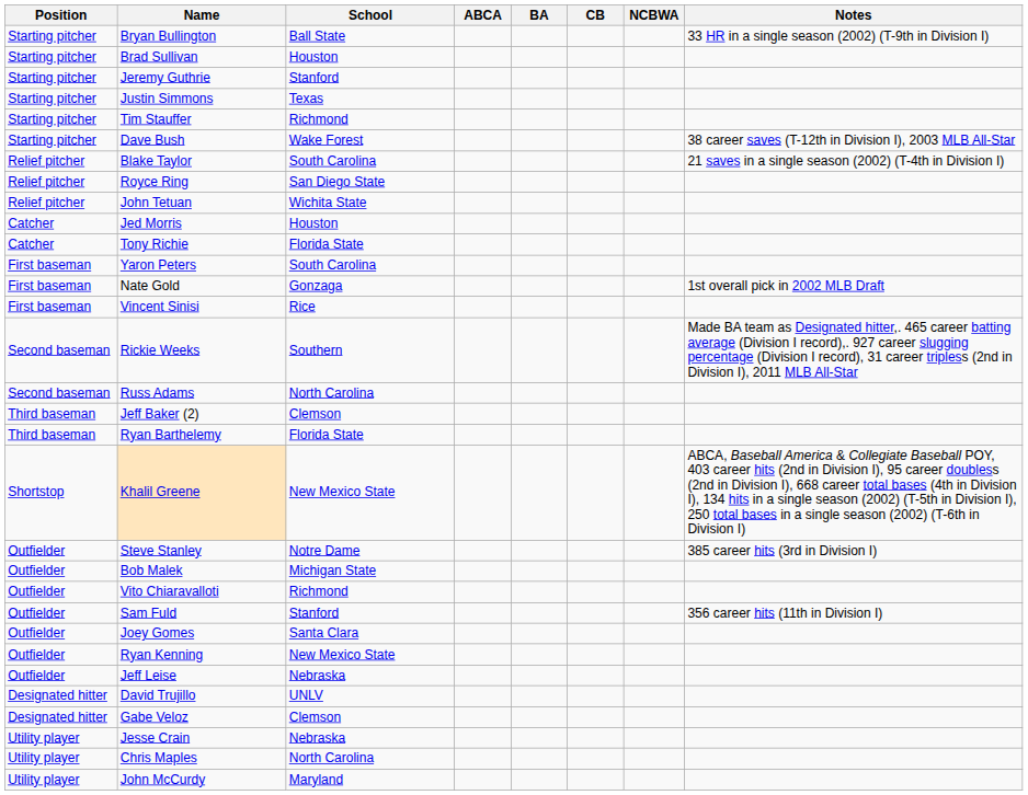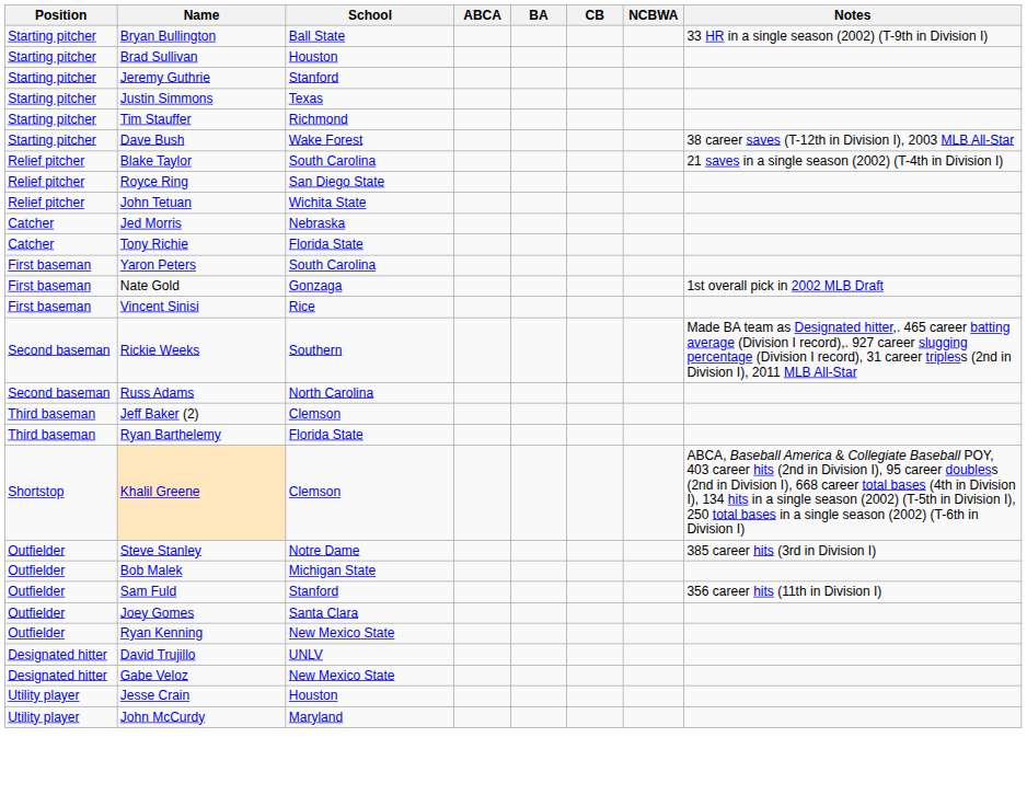 <table class="wikitable sortable" style="width:98%;">
 <tr>
 <th width=10%>Position</th>
 <th width=15%>Name</th>
 <th width=15%>School</th>
 <th width=5%>ABCA</th>
 <th width=5%>BA</th>
 <th width=5%>CB</th>
 <th width=5%>NCBWA</th>
 <th width=30% class="unsortable">Notes</th>
 </tr>
 <tr>
 <td><a href='#'>Starting pitcher</a></td>
 <td><a href='#'>Bryan Bullington</a></td>
 <td><a href='#'>Ball State</a></td>
 <td></td>
 <td></td>
 <td></td>
 <td></td>
 <td>33 <a href='#'>HR</a> in a single season (2002) (T-9th in Division I)</td>
 </tr>
 <tr>
 <td><a href='#'>Starting pitcher</a></td>
 <td><a href='#'>Brad Sullivan</a></td>
 <td><a href='#'>Houston</a></td>
 <td></td>
 <td></td>
 <td></td>
 <td></td>
 <td></td>
 </tr>
 <tr>
 <td><a href='#'>Starting pitcher</a></td>
 <td><a href='#'>Jeremy Guthrie</a></td>
 <td><a href='#'>Stanford</a></td>
 <td></td>
 <td></td>
 <td></td>
 <td></td>
 <td></td>
 </tr>
 <tr>
 <td><a href='#'>Starting pitcher</a></td>
 <td><a href='#'>Justin Simmons</a></td>
 <td><a href='#'>Texas</a></td>
 <td></td>
 <td></td>
 <td></td>
 <td></td>
 <td></td>
 </tr>
 <tr>
 <td><a href='#'>Starting pitcher</a></td>
 <td><a href='#'>Tim Stauffer</a></td>
 <td><a href='#'>Richmond</a></td>
 <td></td>
 <td></td>
 <td></td>
 <td></td>
 <td></td>
 </tr>
 <tr>
 <td><a href='#'>Starting pitcher</a></td>
 <td><a href='#'>Dave Bush</a></td>
 <td><a href='#'>Wake Forest</a></td>
 <td></td>
 <td></td>
 <td></td>
 <td></td>
 <td>38 career <a href='#'>saves</a> (T-12th in Division I), 2003 <a href='#'>MLB All-Star</a></td>
 </tr>
 <tr>
 <td><a href='#'>Relief pitcher</a></td>
 <td><a href='#'>Blake Taylor</a></td>
 <td><a href='#'>South Carolina</a></td>
 <td></td>
 <td></td>
 <td></td>
 <td></td>
 <td>21 <a href='#'>saves</a> in a single season (2002) (T-4th in Division I)</td>
 </tr>
 <tr>
 <td><a href='#'>Relief pitcher</a></td>
 <td><a href='#'>Royce Ring</a></td>
 <td><a href='#'>San Diego State</a></td>
 <td></td>
 <td></td>
 <td></td>
 <td></td>
 <td></td>
 </tr>
 <tr>
 <td><a href='#'>Relief pitcher</a></td>
 <td><a href='#'>John Tetuan</a></td>
 <td><a href='#'>Wichita State</a></td>
 <td></td>
 <td></td>
 <td></td>
 <td></td>
 <td></td>
 </tr>
 <tr>
 <td><a href='#'>Catcher</a></td>
 <td><a href='#'>Jed Morris</a></td>
-<td><a href='#'>Houston</a></td>
+<td><a href='#'>Nebraska</a></td>
 <td></td>
 <td></td>
 <td></td>
 <td></td>
 <td></td>
 </tr>
 <tr>
 <td><a href='#'>Catcher</a></td>
 <td><a href='#'>Tony Richie</a></td>
 <td><a href='#'>Florida State</a></td>
 <td></td>
 <td></td>
 <td></td>
 <td></td>
 <td></td>
 </tr>
 <tr>
 <td><a href='#'>First baseman</a></td>
 <td><a href='#'>Yaron Peters</a></td>
 <td><a href='#'>South Carolina</a></td>
 <td></td>
 <td></td>
 <td></td>
 <td></td>
 <td></td>
 </tr>
 <tr>
 <td><a href='#'>First baseman</a></td>
 <td>Nate Gold</td>
 <td><a href='#'>Gonzaga</a></td>
 <td></td>
 <td></td>
 <td></td>
 <td></td>
 <td>1st overall pick in <a href='#'>2002 MLB Draft</a></td>
 </tr>
 <tr>
 <td><a href='#'>First baseman</a></td>
 <td><a href='#'>Vincent Sinisi</a></td>
 <td><a href='#'>Rice</a></td>
 <td></td>
 <td></td>
 <td></td>
 <td></td>
 <td></td>
 </tr>
 <tr>
 <td><a href='#'>Second baseman</a></td>
 <td><a href='#'>Rickie Weeks</a></td>
 <td><a href='#'>Southern</a></td>
 <td></td>
 <td></td>
 <td></td>
 <td></td>
 <td>Made BA team as <a href='#'>Designated hitter</a>,. 465 career <a href='#'>batting average</a> (Division I record),. 927 career <a href='#'>slugging percentage</a> (Division I record), 31 career <a href='#'>triples</a>s (2nd in Division I), 2011 <a href='#'>MLB All-Star</a></td>
 </tr>
 <tr>
 <td><a href='#'>Second baseman</a></td>
 <td><a href='#'>Russ Adams</a></td>
 <td><a href='#'>North Carolina</a></td>
 <td></td>
 <td></td>
 <td></td>
 <td></td>
 <td></td>
 </tr>
 <tr>
 <td><a href='#'>Third baseman</a></td>
 <td><a href='#'>Jeff Baker</a> (2)</td>
 <td><a href='#'>Clemson</a></td>
 <td></td>
 <td></td>
 <td></td>
 <td></td>
 <td></td>
 </tr>
 <tr>
 <td><a href='#'>Third baseman</a></td>
 <td><a href='#'>Ryan Barthelemy</a></td>
 <td><a href='#'>Florida State</a></td>
 <td></td>
 <td></td>
 <td></td>
 <td></td>
 <td></td>
 </tr>
 <tr>
 <td><a href='#'>Shortstop</a></td>
 <td style="background-color:#FFE6BD"><a href='#'>Khalil Greene</a></td>
-<td><a href='#'>New Mexico State</a></td>
+<td><a href='#'>Clemson</a></td>
 <td></td>
 <td></td>
 <td></td>
 <td></td>
 <td>ABCA, <em>Baseball America</em> & <em>Collegiate Baseball</em> POY, 403 career <a href='#'>hits</a> (2nd in Division I), 95 career <a href='#'>doubles</a>s (2nd in Division I), 668 career <a href='#'>total bases</a> (4th in Division I), 134 <a href='#'>hits</a> in a single season (2002) (T-5th in Division I), 250 <a href='#'>total bases</a> in a single season (2002) (T-6th in Division I)</td>
 </tr>
 <tr>
 <td><a href='#'>Outfielder</a></td>
 <td><a href='#'>Steve Stanley</a></td>
 <td><a href='#'>Notre Dame</a></td>
 <td></td>
 <td></td>
 <td></td>
 <td></td>
 <td>385 career <a href='#'>hits</a> (3rd in Division I)</td>
 </tr>
 <tr>
 <td><a href='#'>Outfielder</a></td>
 <td><a href='#'>Bob Malek</a></td>
 <td><a href='#'>Michigan State</a></td>
-<td></td>
-<td></td>
-<td></td>
-<td></td>
-<td></td>
-</tr>
-<tr>
-<td><a href='#'>Outfielder</a></td>
-<td><a href='#'>Vito Chiaravalloti</a></td>
-<td><a href='#'>Richmond</a></td>
 <td></td>
 <td></td>
 <td></td>
 <td></td>
 <td></td>
 </tr>
 <tr>
 <td><a href='#'>Outfielder</a></td>
 <td><a href='#'>Sam Fuld</a></td>
 <td><a href='#'>Stanford</a></td>
 <td></td>
 <td></td>
 <td></td>
 <td></td>
 <td>356 career <a href='#'>hits</a> (11th in Division I)</td>
 </tr>
 <tr>
 <td><a href='#'>Outfielder</a></td>
 <td><a href='#'>Joey Gomes</a></td>
 <td><a href='#'>Santa Clara</a></td>
 <td></td>
 <td></td>
 <td></td>
 <td></td>
 <td></td>
 </tr>
 <tr>
 <td><a href='#'>Outfielder</a></td>
 <td><a href='#'>Ryan Kenning</a></td>
 <td><a href='#'>New Mexico State</a></td>
 <td></td>
 <td></td>
 <td></td>
 <td></td>
 <td></td>
 </tr>
 <tr>
-<td><a href='#'>Outfielder</a></td>
-<td><a href='#'>Jeff Leise</a></td>
-<td><a href='#'>Nebraska</a></td>
-<td></td>
-<td></td>
-<td></td>
-<td></td>
-<td></td>
-</tr>
-<tr>
 <td><a href='#'>Designated hitter</a></td>
 <td><a href='#'>David Trujillo</a></td>
 <td><a href='#'>UNLV</a></td>
 <td></td>
 <td></td>
 <td></td>
 <td></td>
 <td></td>
 </tr>
 <tr>
 <td><a href='#'>Designated hitter</a></td>
 <td><a href='#'>Gabe Veloz</a></td>
-<td><a href='#'>Clemson</a></td>
+<td><a href='#'>New Mexico State</a></td>
 <td></td>
 <td></td>
 <td></td>
 <td></td>
 <td></td>
 </tr>
 <tr>
 <td><a href='#'>Utility player</a></td>
 <td><a href='#'>Jesse Crain</a></td>
-<td><a href='#'>Nebraska</a></td>
-<td></td>
-<td></td>
-<td></td>
-<td></td>
-<td></td>
-</tr>
-<tr>
-<td><a href='#'>Utility player</a></td>
-<td><a href='#'>Chris Maples</a></td>
-<td><a href='#'>North Carolina</a></td>
+<td><a href='#'>Houston</a></td>
 <td></td>
 <td></td>
 <td></td>
 <td></td>
 <td></td>
 </tr>
 <tr>
 <td><a href='#'>Utility player</a></td>
 <td><a href='#'>John McCurdy</a></td>
 <td><a href='#'>Maryland</a></td>
 <td></td>
 <td></td>
 <td></td>
 <td></td>
 <td></td>
 </tr>
 </table>
